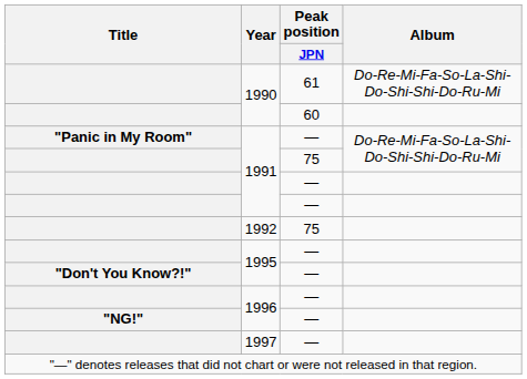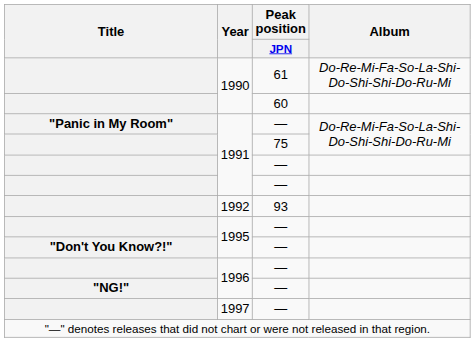 <table class="wikitable plainrowheaders" style="text-align:center" border="1">
 <tr>
 <th scope="col" rowspan="2" style="width:16em;">Title</th>
 <th scope="col" rowspan="2" style="width:2em;">Year</th>
 <th scope="col" colspan="1">Peak position</th>
 <th scope="col" rowspan="2" style="width:12em;">Album</th>
 </tr>
 <tr>
 <th scope="col" style="width:3em;font-size:90%;"><a href='#'>JPN</a><br></th>
 </tr>
 <tr>
 <th scope="row"></th>
 <td rowspan="2">1990</td>
 <td>61</td>
 <td><em>Do-Re-Mi-Fa-So-La-Shi-Do-Shi-Shi-Do-Ru-Mi</em></td>
 </tr>
 <tr>
 <th scope="row"></th>
 <td>60</td>
 <td></td>
 </tr>
 <tr>
 <th scope="row">"Panic in My Room"</th>
 <td rowspan="4">1991</td>
 <td>—</td>
 <td rowspan="2"><em>Do-Re-Mi-Fa-So-La-Shi-Do-Shi-Shi-Do-Ru-Mi</em></td>
 </tr>
 <tr>
 <th scope="row"></th>
 <td>75</td>
 </tr>
 <tr>
 <th scope="row"></th>
 <td>—</td>
 <td></td>
 </tr>
 <tr>
 <th scope="row"></th>
 <td>—</td>
 <td></td>
 </tr>
 <tr>
 <th scope="row"></th>
 <td>1992</td>
-<td>75</td>
+<td>93</td>
 <td></td>
 </tr>
 <tr>
 <th scope="row"></th>
 <td rowspan="2">1995</td>
 <td>—</td>
 <td></td>
 </tr>
 <tr>
 <th scope="row">"Don't You Know?!"</th>
 <td>—</td>
 <td></td>
 </tr>
 <tr>
 <th scope="row"></th>
 <td rowspan="2">1996</td>
 <td>—</td>
 <td></td>
 </tr>
 <tr>
 <th scope="row">"NG!"</th>
 <td>—</td>
 <td></td>
 </tr>
 <tr>
 <th scope="row"></th>
 <td>1997</td>
 <td>—</td>
 <td></td>
 </tr>
 <tr>
 <td colspan="4" style="font-size:90%;">"—" denotes releases that did not chart or were not released in that region.</td>
 </tr>
 </table>
